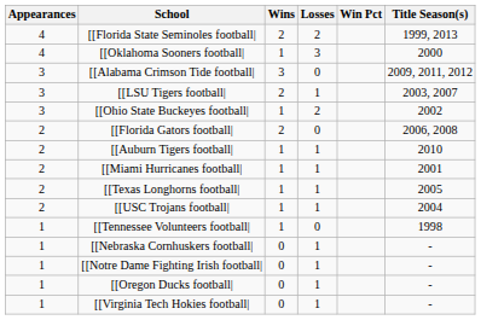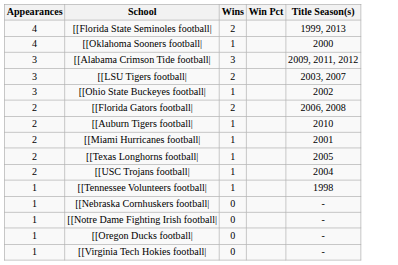 <table class="wikitable sortable" style="text-align:center;">
 <tr>
 <th>Appearances</th>
 <th>School</th>
 <th>Wins</th>
-<th>Losses</th>
 <th>Win Pct</th>
 <th>Title Season(s)</th>
 </tr>
 <tr>
 <td>4</td>
 <td style=>[[Florida State Seminoles football|</td>
-<td>2</td>
 <td>2</td>
 <td></td>
 <td>1999, 2013</td>
 </tr>
 <tr>
 <td>4</td>
 <td style=>[[Oklahoma Sooners football|</td>
 <td>1</td>
-<td>3</td>
 <td></td>
 <td>2000</td>
 </tr>
 <tr>
 <td>3</td>
 <td style=>[[Alabama Crimson Tide football|</td>
 <td>3</td>
-<td>0</td>
 <td></td>
 <td>2009, 2011, 2012</td>
 </tr>
 <tr>
 <td>3</td>
 <td style=>[[LSU Tigers football|</td>
 <td>2</td>
-<td>1</td>
 <td></td>
 <td>2003, 2007</td>
 </tr>
 <tr>
 <td>3</td>
 <td style=>[[Ohio State Buckeyes football|</td>
 <td>1</td>
-<td>2</td>
 <td></td>
 <td>2002</td>
 </tr>
 <tr>
 <td>2</td>
 <td style=>[[Florida Gators football|</td>
 <td>2</td>
-<td>0</td>
 <td></td>
 <td>2006, 2008</td>
 </tr>
 <tr>
 <td>2</td>
 <td style=>[[Auburn Tigers football|</td>
-<td>1</td>
 <td>1</td>
 <td></td>
 <td>2010</td>
 </tr>
 <tr>
 <td>2</td>
 <td style=>[[Miami Hurricanes football|</td>
 <td>1</td>
-<td>1</td>
 <td></td>
 <td>2001</td>
 </tr>
 <tr>
 <td>2</td>
 <td style=>[[Texas Longhorns football|</td>
-<td>1</td>
 <td>1</td>
 <td></td>
 <td>2005</td>
 </tr>
 <tr>
 <td>2</td>
 <td style=>[[USC Trojans football|</td>
 <td>1</td>
-<td>1</td>
 <td></td>
 <td>2004</td>
 </tr>
 <tr>
 <td>1</td>
 <td style=>[[Tennessee Volunteers football|</td>
 <td>1</td>
-<td>0</td>
 <td></td>
 <td>1998</td>
 </tr>
 <tr 0>
 <td>1</td>
 <td style=>[[Nebraska Cornhuskers football|</td>
 <td>0</td>
-<td>1</td>
 <td></td>
 <td>-</td>
 </tr>
 <tr>
 <td>1</td>
 <td style=>[[Notre Dame Fighting Irish football|</td>
 <td>0</td>
-<td>1</td>
 <td></td>
 <td>-</td>
 </tr>
 <tr>
 <td>1</td>
 <td style=>[[Oregon Ducks football|</td>
 <td>0</td>
-<td>1</td>
 <td></td>
 <td>-</td>
 </tr>
 <tr>
 <td>1</td>
 <td style=>[[Virginia Tech Hokies football|</td>
 <td>0</td>
-<td>1</td>
 <td></td>
 <td>-</td>
 </tr>
 </table>
